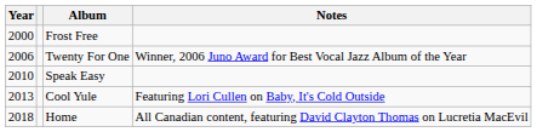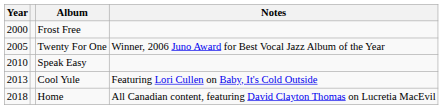 <table class="wikitable">
 <tr>
 <th>Year</th>
 <th></th>
 <th>Album</th>
 <th>Notes</th>
 </tr>
 <tr>
 <td>2000</td>
 <td></td>
 <td>Frost Free</td>
 <td></td>
 </tr>
 <tr>
-<td>2006</td>
+<td>2005</td>
 <td></td>
 <td>Twenty For One</td>
 <td>Winner, 2006 <a href='#'>Juno Award</a> for Best Vocal Jazz Album of the Year</td>
 </tr>
 <tr>
 <td>2010</td>
 <td></td>
 <td>Speak Easy</td>
 <td></td>
 </tr>
 <tr>
 <td>2013</td>
 <td></td>
 <td>Cool Yule</td>
 <td>Featuring <a href='#'>Lori Cullen</a> on <a href='#'>Baby, It's Cold Outside</a></td>
 </tr>
 <tr>
 <td>2018</td>
 <td></td>
 <td>Home</td>
 <td>All Canadian content, featuring <a href='#'>David Clayton Thomas</a> on Lucretia MacEvil</td>
 </tr>
 </table>
